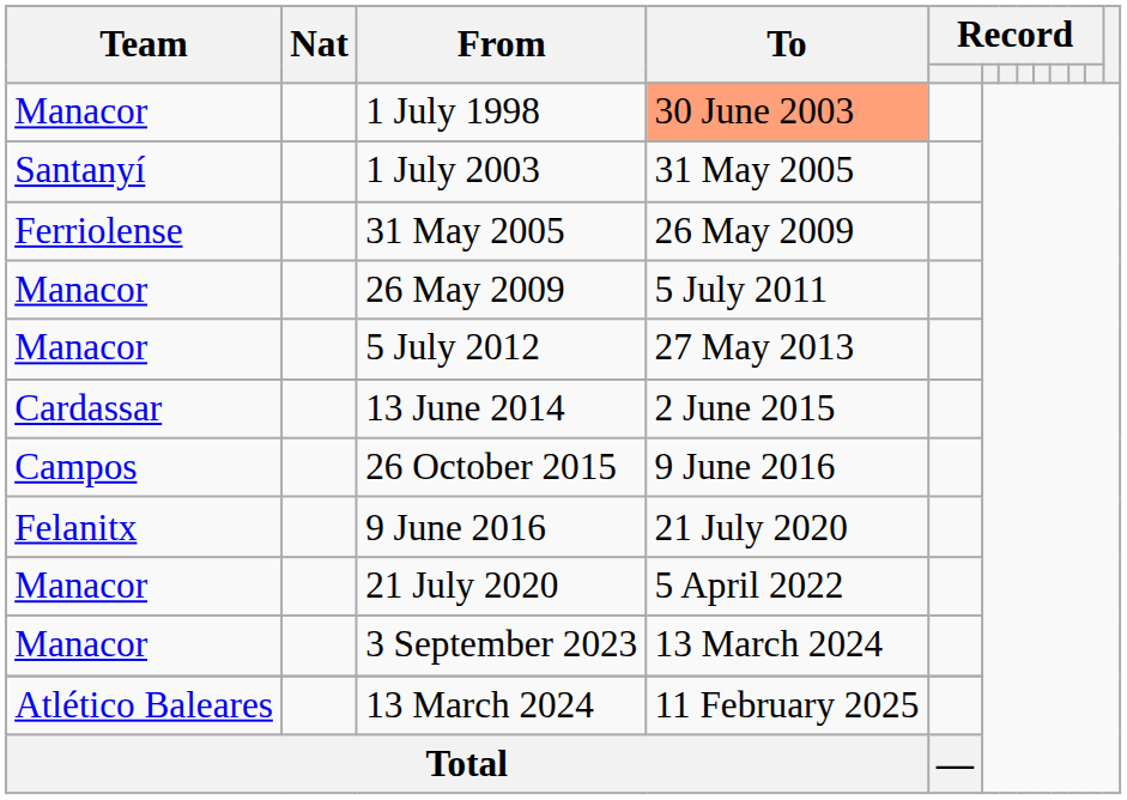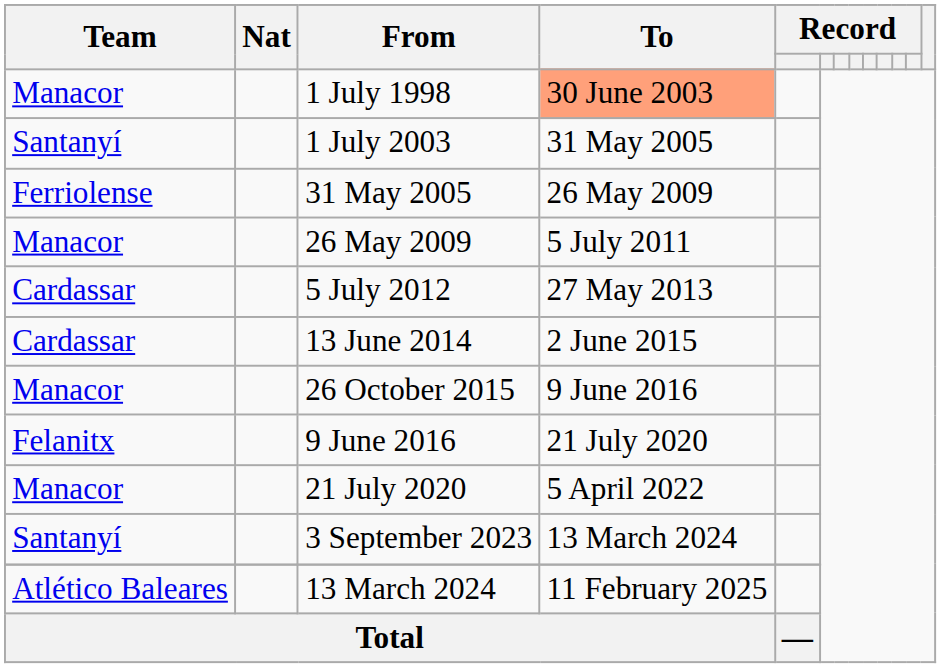 <table class="wikitable" style="text-align: center">
 <tr>
 <th rowspan="2">Team</th>
 <th rowspan="2">Nat</th>
 <th rowspan="2">From</th>
 <th rowspan="2">To</th>
 <th colspan="8">Record</th>
 <th rowspan=2></th>
 </tr>
 <tr>
 <th></th>
 <th></th>
 <th></th>
 <th></th>
 <th></th>
 <th></th>
 <th></th>
 <th></th>
 </tr>
 <tr>
 <td align=left><a href='#'>Manacor</a></td>
 <td></td>
 <td align=left>1 July 1998</td>
 <td align=left style="background: lightsalmon;">30 June 2003<br></td>
 <td></td>
 </tr>
 <tr>
 <td align=left><a href='#'>Santanyí</a></td>
 <td></td>
 <td align=left>1 July 2003</td>
 <td align=left>31 May 2005<br></td>
 <td></td>
 </tr>
 <tr>
 <td align=left><a href='#'>Ferriolense</a></td>
 <td></td>
 <td align=left>31 May 2005</td>
 <td align=left>26 May 2009<br></td>
 <td></td>
 </tr>
 <tr>
 <td align=left><a href='#'>Manacor</a></td>
 <td></td>
 <td align=left>26 May 2009</td>
 <td align=left>5 July 2011<br></td>
 <td></td>
 </tr>
 <tr>
-<td align=left><a href='#'>Manacor</a></td>
+<td align=left><a href='#'>Cardassar</a></td>
 <td></td>
 <td align=left>5 July 2012</td>
 <td align=left>27 May 2013<br></td>
 <td></td>
 </tr>
 <tr>
 <td align=left><a href='#'>Cardassar</a></td>
 <td></td>
 <td align=left>13 June 2014</td>
 <td align=left>2 June 2015<br></td>
 <td></td>
 </tr>
 <tr>
-<td align=left><a href='#'>Campos</a></td>
+<td align=left><a href='#'>Manacor</a></td>
 <td></td>
 <td align=left>26 October 2015</td>
 <td align=left>9 June 2016<br></td>
 <td></td>
 </tr>
 <tr>
 <td align=left><a href='#'>Felanitx</a></td>
 <td></td>
 <td align=left>9 June 2016</td>
 <td align=left>21 July 2020<br></td>
 <td></td>
 </tr>
 <tr>
 <td align=left><a href='#'>Manacor</a></td>
 <td></td>
 <td align=left>21 July 2020</td>
 <td align=left>5 April 2022<br></td>
 <td></td>
 </tr>
 <tr>
-<td align=left><a href='#'>Manacor</a></td>
+<td align=left><a href='#'>Santanyí</a></td>
 <td></td>
 <td align=left>3 September 2023</td>
 <td align=left>13 March 2024<br></td>
 <td></td>
 </tr>
 <tr>
 </tr>
 <tr>
 <td align=left><a href='#'>Atlético Baleares</a></td>
 <td></td>
 <td align=left>13 March 2024</td>
 <td align=left>11 February 2025<br></td>
 <td></td>
 </tr>
 <tr>
 <th colspan="4">Total<br></th>
 <th>—</th>
 </tr>
 </table>
